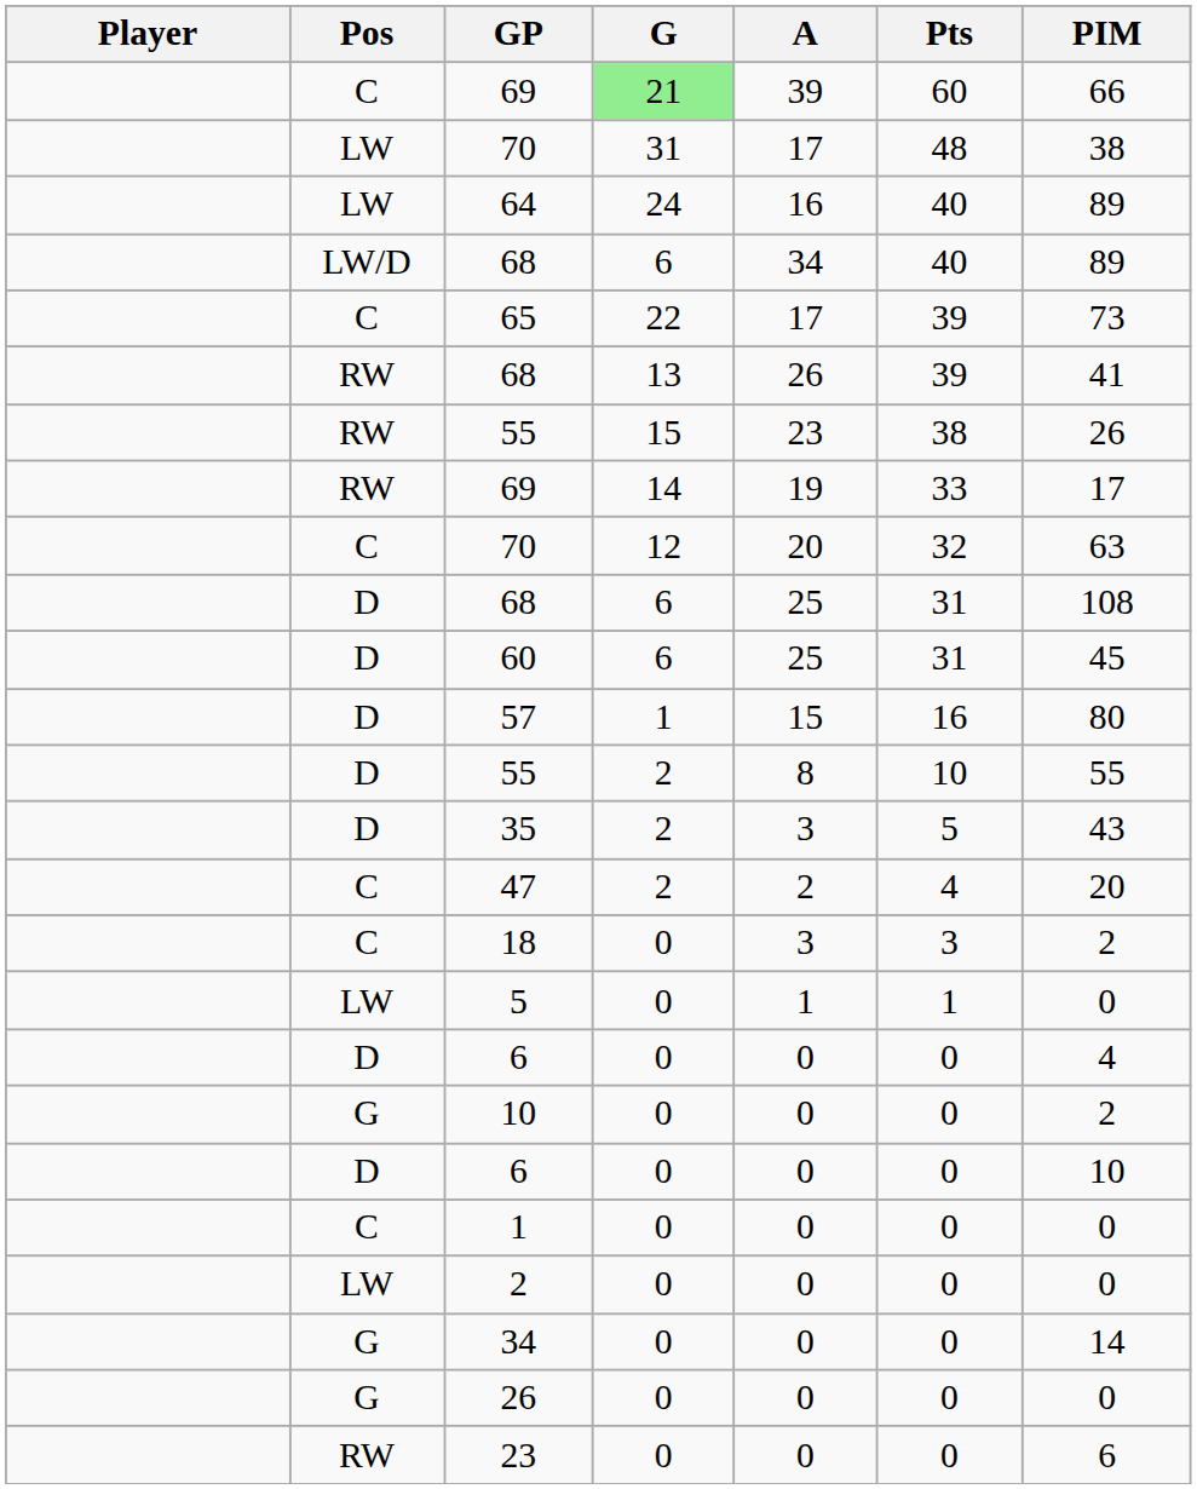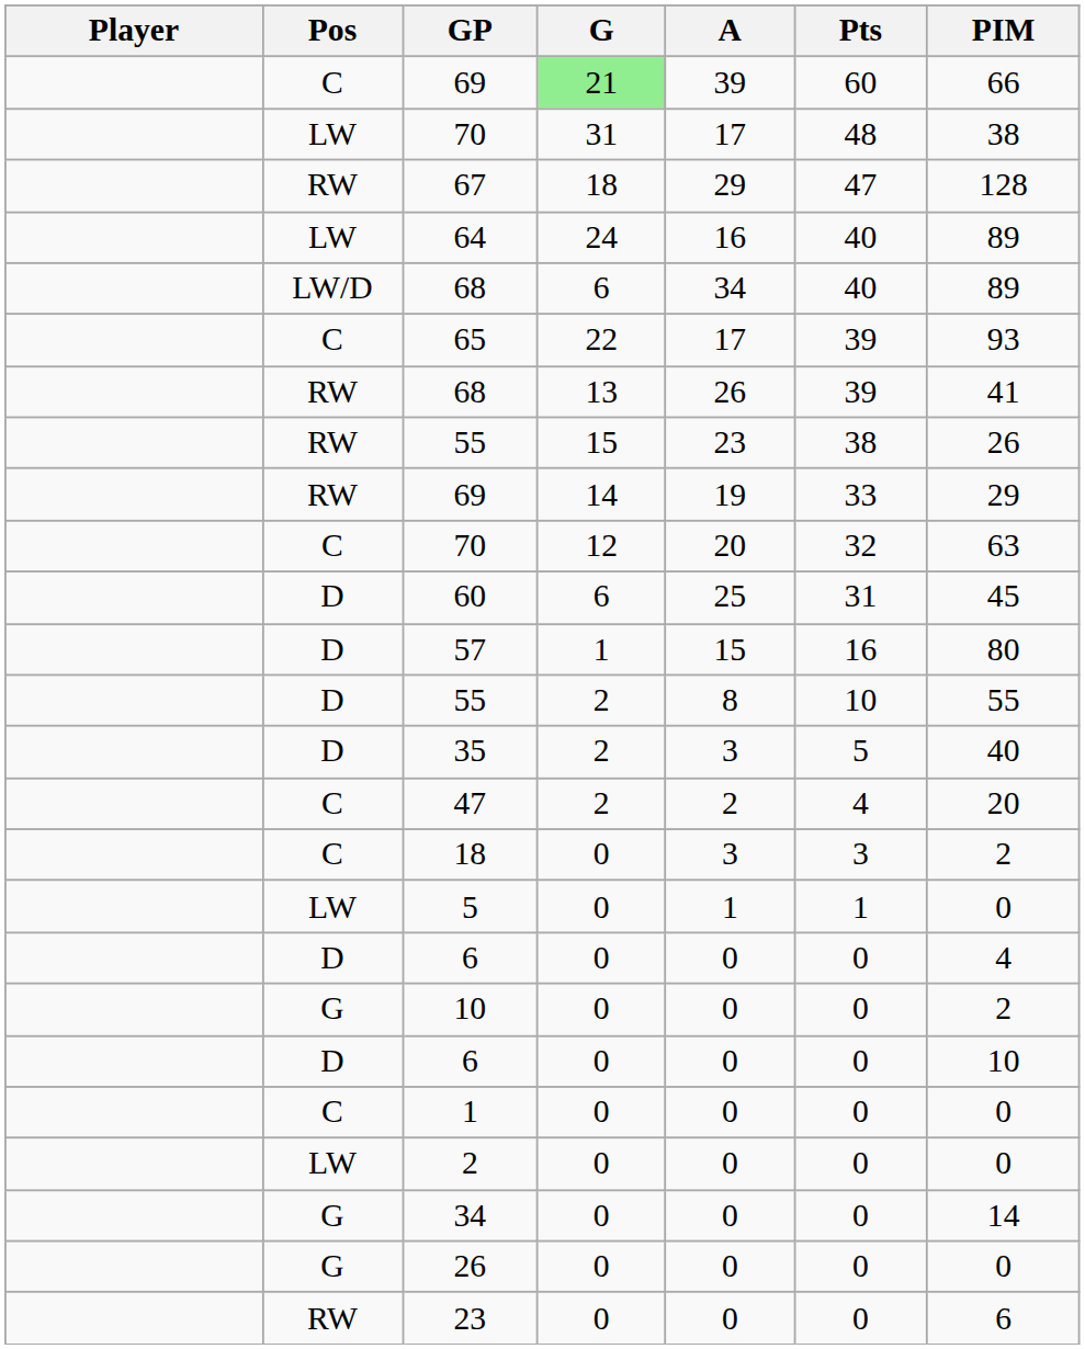 <table class="wikitable sortable" width="60%">
 <tr ALIGN="center">
 <th bgcolor="#DDDDFF" width="10%">Player</th>
 <th bgcolor="#DDDDFF" width="3%" title="Position">Pos</th>
 <th bgcolor="#DDDDFF" width="5%" title="Games played">GP</th>
 <th bgcolor="#DDDDFF" width="5%" title="Goals">G</th>
 <th bgcolor="#DDDDFF" width="5%" title="Assists">A</th>
 <th bgcolor="#DDDDFF" width="5%" title="Points">Pts</th>
 <th bgcolor="#DDDDFF" width="5%" title="Penalties in Minutes">PIM</th>
 </tr>
 <tr align="center">
 <td align="right"></td>
 <td>C</td>
 <td>69</td>
 <td style="background: lightgreen;">21</td>
 <td>39</td>
 <td>60</td>
 <td>66</td>
 </tr>
 <tr align="center">
 <td align="right"></td>
 <td>LW</td>
 <td>70</td>
 <td>31</td>
 <td>17</td>
 <td>48</td>
 <td>38</td>
 </tr>
 <tr align="center">
 <td align="right"></td>
+<td>RW</td>
+<td>67</td>
+<td>18</td>
+<td>29</td>
+<td>47</td>
+<td>128</td>
+</tr>
+<tr align="center">
+<td align="right"></td>
 <td>LW</td>
 <td>64</td>
 <td>24</td>
 <td>16</td>
 <td>40</td>
 <td>89</td>
 </tr>
 <tr align="center">
 <td align="right"></td>
 <td>LW/D</td>
 <td>68</td>
 <td>6</td>
 <td>34</td>
 <td>40</td>
 <td>89</td>
 </tr>
 <tr align="center">
 <td align="right"></td>
 <td>C</td>
 <td>65</td>
 <td>22</td>
 <td>17</td>
 <td>39</td>
-<td>73</td>
+<td>93</td>
 </tr>
 <tr align="center">
 <td align="right"></td>
 <td>RW</td>
 <td>68</td>
 <td>13</td>
 <td>26</td>
 <td>39</td>
 <td>41</td>
 </tr>
 <tr align="center">
 <td align="right"></td>
 <td>RW</td>
 <td>55</td>
 <td>15</td>
 <td>23</td>
 <td>38</td>
 <td>26</td>
 </tr>
 <tr align="center">
 <td align="right"></td>
 <td>RW</td>
 <td>69</td>
 <td>14</td>
 <td>19</td>
 <td>33</td>
-<td>17</td>
+<td>29</td>
 </tr>
 <tr align="center">
 <td align="right"></td>
 <td>C</td>
 <td>70</td>
 <td>12</td>
 <td>20</td>
 <td>32</td>
 <td>63</td>
-</tr>
-<tr align="center">
-<td align="right"></td>
-<td>D</td>
-<td>68</td>
-<td>6</td>
-<td>25</td>
-<td>31</td>
-<td>108</td>
 </tr>
 <tr align="center">
 <td align="right"></td>
 <td>D</td>
 <td>60</td>
 <td>6</td>
 <td>25</td>
 <td>31</td>
 <td>45</td>
 </tr>
 <tr align="center">
 <td align="right"></td>
 <td>D</td>
 <td>57</td>
 <td>1</td>
 <td>15</td>
 <td>16</td>
 <td>80</td>
 </tr>
 <tr align="center">
 <td align="right"></td>
 <td>D</td>
 <td>55</td>
 <td>2</td>
 <td>8</td>
 <td>10</td>
 <td>55</td>
 </tr>
 <tr align="center">
 <td align="right"></td>
 <td>D</td>
 <td>35</td>
 <td>2</td>
 <td>3</td>
 <td>5</td>
-<td>43</td>
+<td>40</td>
 </tr>
 <tr align="center">
 <td align="right"></td>
 <td>C</td>
 <td>47</td>
 <td>2</td>
 <td>2</td>
 <td>4</td>
 <td>20</td>
 </tr>
 <tr align="center">
 <td align="right"></td>
 <td>C</td>
 <td>18</td>
 <td>0</td>
 <td>3</td>
 <td>3</td>
 <td>2</td>
 </tr>
 <tr align="center">
 <td align="right"></td>
 <td>LW</td>
 <td>5</td>
 <td>0</td>
 <td>1</td>
 <td>1</td>
 <td>0</td>
 </tr>
 <tr align="center">
 <td align="right"></td>
 <td>D</td>
 <td>6</td>
 <td>0</td>
 <td>0</td>
 <td>0</td>
 <td>4</td>
 </tr>
 <tr align="center">
 <td align="right"></td>
 <td>G</td>
 <td>10</td>
 <td>0</td>
 <td>0</td>
 <td>0</td>
 <td>2</td>
 </tr>
 <tr align="center">
 <td align="right"></td>
 <td>D</td>
 <td>6</td>
 <td>0</td>
 <td>0</td>
 <td>0</td>
 <td>10</td>
 </tr>
 <tr align="center">
 <td align="right"></td>
 <td>C</td>
 <td>1</td>
 <td>0</td>
 <td>0</td>
 <td>0</td>
 <td>0</td>
 </tr>
 <tr align="center">
 <td align="right"></td>
 <td>LW</td>
 <td>2</td>
 <td>0</td>
 <td>0</td>
 <td>0</td>
 <td>0</td>
 </tr>
 <tr align="center">
 <td align="right"></td>
 <td>G</td>
 <td>34</td>
 <td>0</td>
 <td>0</td>
 <td>0</td>
 <td>14</td>
 </tr>
 <tr align="center">
 <td align="right"></td>
 <td>G</td>
 <td>26</td>
 <td>0</td>
 <td>0</td>
 <td>0</td>
 <td>0</td>
 </tr>
 <tr align="center">
 <td align="right"></td>
 <td>RW</td>
 <td>23</td>
 <td>0</td>
 <td>0</td>
 <td>0</td>
 <td>6</td>
 </tr>
 </table>
